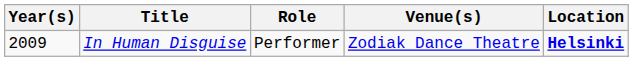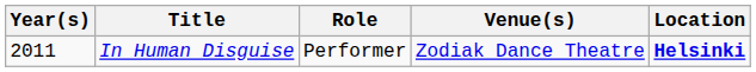 <table class="wikitable">
 <tr>
 <th>Year(s)</th>
 <th>Title</th>
 <th>Role</th>
 <th>Venue(s)</th>
 <th>Location</th>
 </tr>
 <tr>
-<td>2009</td>
+<td>2011</td>
 <td><em><a href='#'>In Human Disguise</a></em></td>
 <td>Performer</td>
 <td><a href='#'>Zodiak Dance Theatre</a></td>
 <td><strong><a href='#'>Helsinki</a></strong></td>
 </tr>
 </table>
